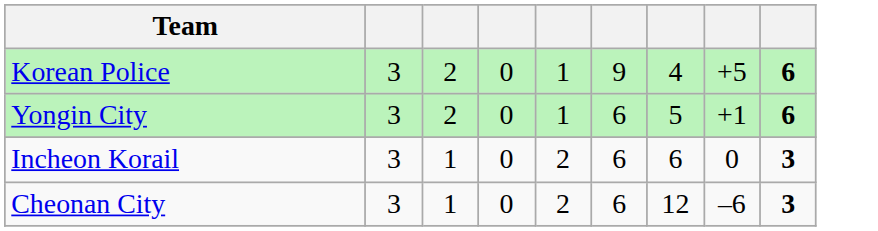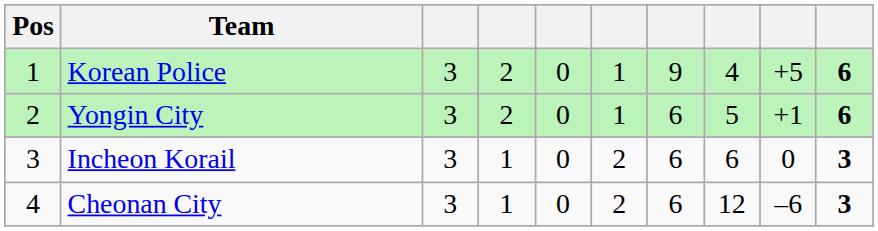 <table class="wikitable" style="text-align:center;">
 <tr>
+<th width=25>Pos</th>
 <th width=200>Team</th>
 <th width=25></th>
 <th width=25></th>
 <th width=25></th>
 <th width=25></th>
 <th width=25></th>
 <th width=25></th>
 <th width=25></th>
 <th width=25></th>
 </tr>
 <tr bgcolor=#bbf3bb>
+<td>1</td>
 <td align=left><a href='#'>Korean Police</a></td>
 <td>3</td>
 <td>2</td>
 <td>0</td>
 <td>1</td>
 <td>9</td>
 <td>4</td>
 <td>+5</td>
 <td><strong>6</strong></td>
 </tr>
 <tr bgcolor=#bbf3bb>
+<td>2</td>
 <td align=left><a href='#'>Yongin City</a></td>
 <td>3</td>
 <td>2</td>
 <td>0</td>
 <td>1</td>
 <td>6</td>
 <td>5</td>
 <td>+1</td>
 <td><strong>6</strong></td>
 </tr>
 <tr>
+<td>3</td>
 <td align=left><a href='#'>Incheon Korail</a></td>
 <td>3</td>
 <td>1</td>
 <td>0</td>
 <td>2</td>
 <td>6</td>
 <td>6</td>
 <td>0</td>
 <td><strong>3</strong></td>
 </tr>
 <tr>
+<td>4</td>
 <td align=left><a href='#'>Cheonan City</a></td>
 <td>3</td>
 <td>1</td>
 <td>0</td>
 <td>2</td>
 <td>6</td>
 <td>12</td>
 <td>–6</td>
 <td><strong>3</strong></td>
 </tr>
 </table>
